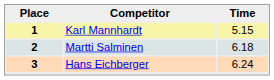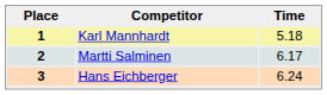 <table style="border-style:solid;border-width:1px;border-color:#808080;background-color:#EFEFEF" cellspacing="2" cellpadding="2" width="380px">
 <tr bgcolor="#EFEFEF">
 <th align=center>Place</th>
 <th align=center>Competitor</th>
 <th align=center>Time</th>
 </tr>
 <tr align="center" valign="top" bgcolor="#F7F6A8">
 <th>1</th>
 <td align="left"> <a href='#'>Karl Mannhardt</a></td>
-<td align="center">5.15</td>
+<td align="center">5.18</td>
 </tr>
 <tr align="center" valign="top" bgcolor="#DCE5E5">
 <th>2</th>
 <td align="left"> <a href='#'>Martti Salminen</a></td>
-<td align="center">6.18</td>
+<td align="center">6.17</td>
 </tr>
 <tr align="center" valign="top" bgcolor="#FFDAB9">
 <th>3</th>
 <td align="left"> <a href='#'>Hans Eichberger</a></td>
 <td align="center">6.24</td>
 </tr>
 <tr align="center" valign="top" bgcolor="#FFFFFF">
 </tr>
 </table>
